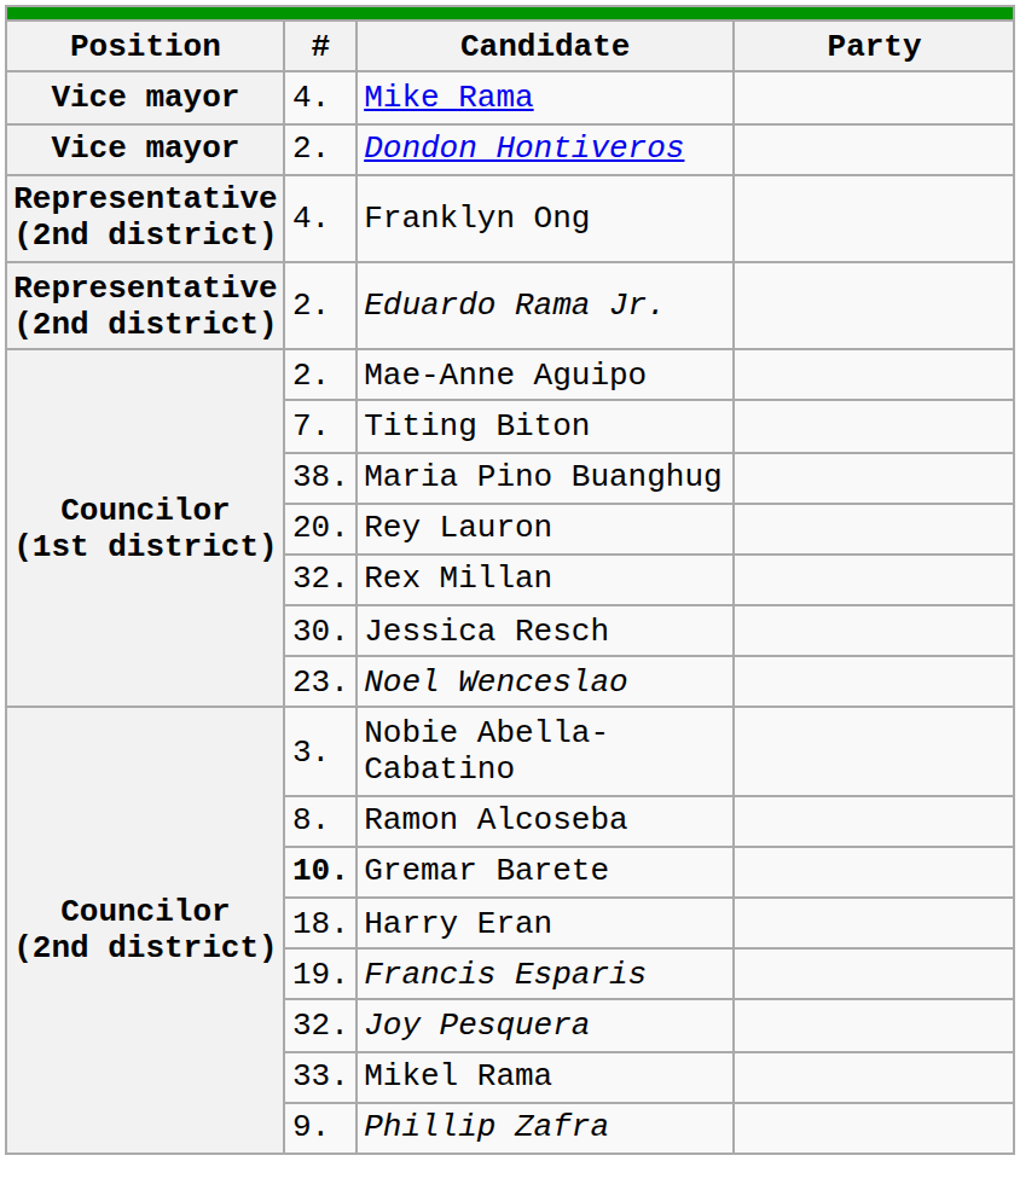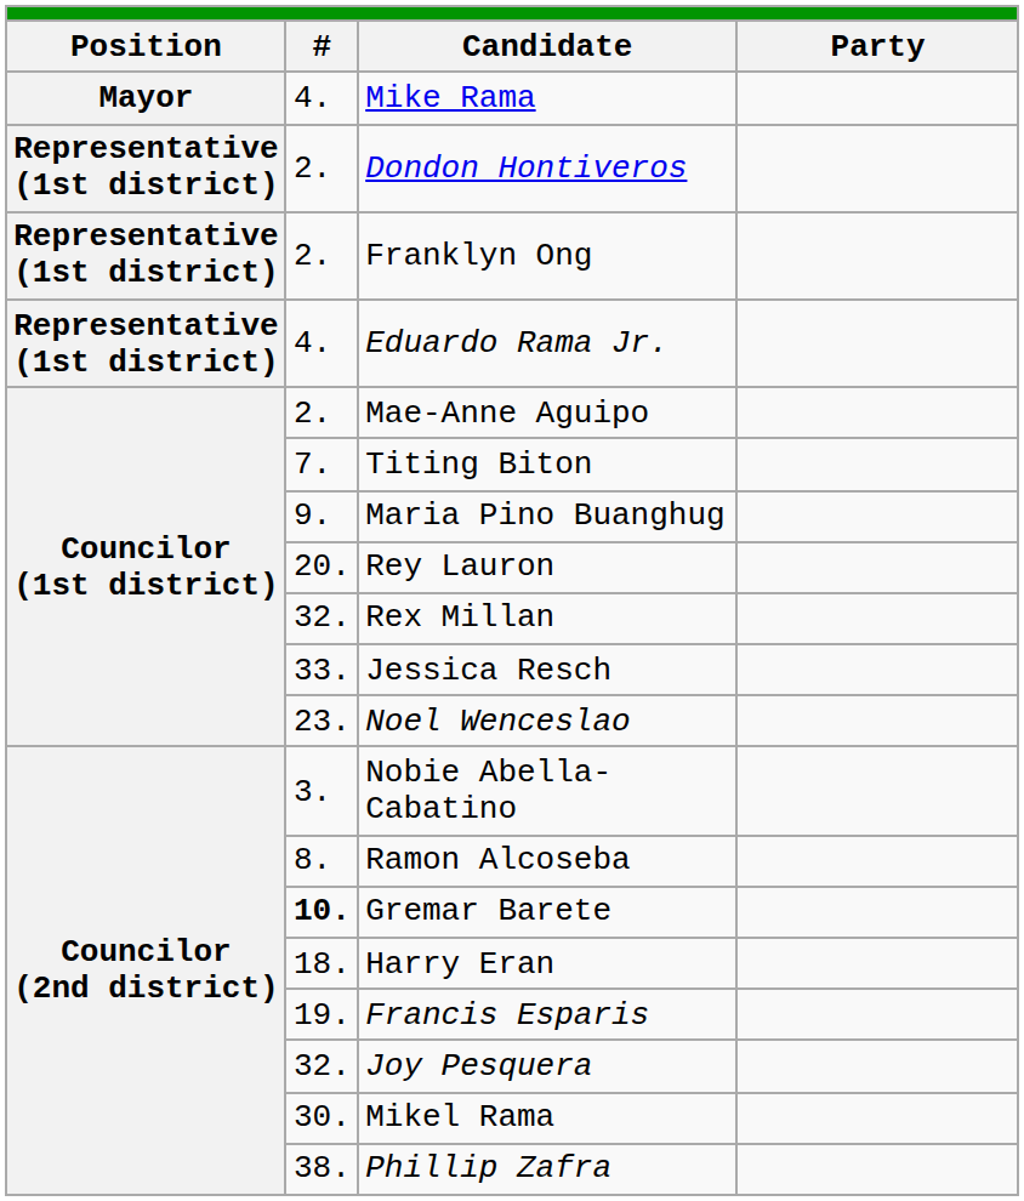 <table class="wikitable plainrowheaders" style=font-size:90%">
 <tr>
 <td colspan="5" bgcolor="#019501"></td>
 </tr>
 <tr>
 <th>Position</th>
 <th>#</th>
 <th width="150px">Candidate</th>
 <th colspan="2" width="110px">Party</th>
 </tr>
 <tr>
-<th scope="row">Vice mayor</th>
+<th scope="row">Mayor</th>
 <td>4.</td>
 <td><a href='#'>Mike Rama</a></td>
 <td></td>
 </tr>
 <tr>
-<th scope="row">Vice mayor</th>
+<th scope="row">Representative<br>(1st district)</th>
 <td>2.</td>
 <td><em><a href='#'>Dondon Hontiveros</a></em></td>
 <td></td>
 </tr>
 <tr>
-<th scope="row">Representative<br>(2nd district)</th>
-<td>4.</td>
+<th scope="row">Representative<br>(1st district)</th>
+<td>2.</td>
 <td>Franklyn Ong</td>
 <td></td>
 </tr>
 <tr>
-<th scope="row">Representative<br>(2nd district)</th>
-<td>2.</td>
+<th scope="row">Representative<br>(1st district)</th>
+<td>4.</td>
 <td><em>Eduardo Rama Jr.</em></td>
 <td></td>
 </tr>
 <tr>
 <th scope="row" rowspan="7">Councilor<br>(1st district)</th>
 <td>2.</td>
 <td>Mae-Anne Aguipo</td>
 <td></td>
 </tr>
 <tr>
 <td>7.</td>
 <td>Titing Biton</td>
 <td></td>
 </tr>
 <tr>
-<td>38.</td>
+<td>9.</td>
 <td>Maria Pino Buanghug</td>
 <td></td>
 </tr>
 <tr>
 <td>20.</td>
 <td>Rey Lauron</td>
 <td></td>
 </tr>
 <tr>
 <td>32.</td>
 <td>Rex Millan</td>
 <td></td>
 </tr>
 <tr>
-<td>30.</td>
+<td>33.</td>
 <td>Jessica Resch</td>
 <td></td>
 </tr>
 <tr>
 <td>23.</td>
 <td><em>Noel Wenceslao</em></td>
 <td></td>
 </tr>
 <tr>
 <th scope="row" rowspan="8">Councilor<br>(2nd district)</th>
 <td>3.</td>
 <td>Nobie Abella-Cabatino</td>
 <td></td>
 </tr>
 <tr>
 <td>8.</td>
 <td>Ramon Alcoseba</td>
 <td></td>
 </tr>
 <tr>
 <td><strong>10.</strong></td>
 <td>Gremar Barete</td>
 <td></td>
 </tr>
 <tr>
 <td>18.</td>
 <td>Harry Eran</td>
 <td></td>
 </tr>
 <tr>
 <td>19.</td>
 <td><em>Francis Esparis</em></td>
 <td></td>
 </tr>
 <tr>
 <td>32.</td>
 <td><em>Joy Pesquera</em></td>
 <td></td>
 </tr>
 <tr>
-<td>33.</td>
+<td>30.</td>
 <td>Mikel Rama</td>
 <td></td>
 </tr>
 <tr>
-<td>9.</td>
+<td>38.</td>
 <td><em>Phillip Zafra</em></td>
 <td></td>
 </tr>
 </table>
